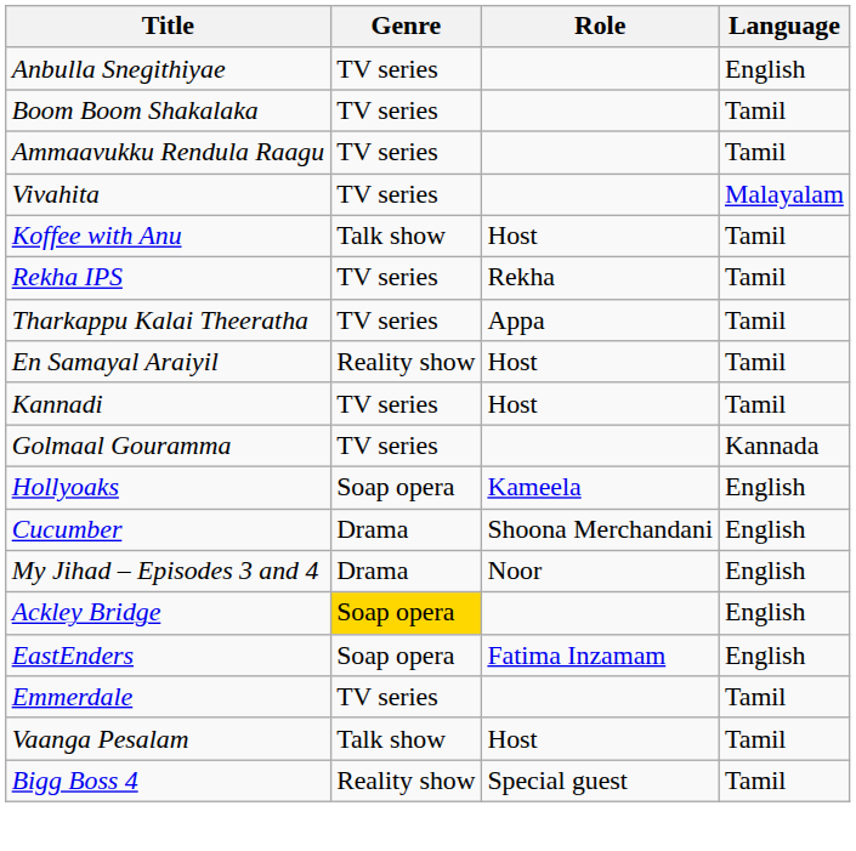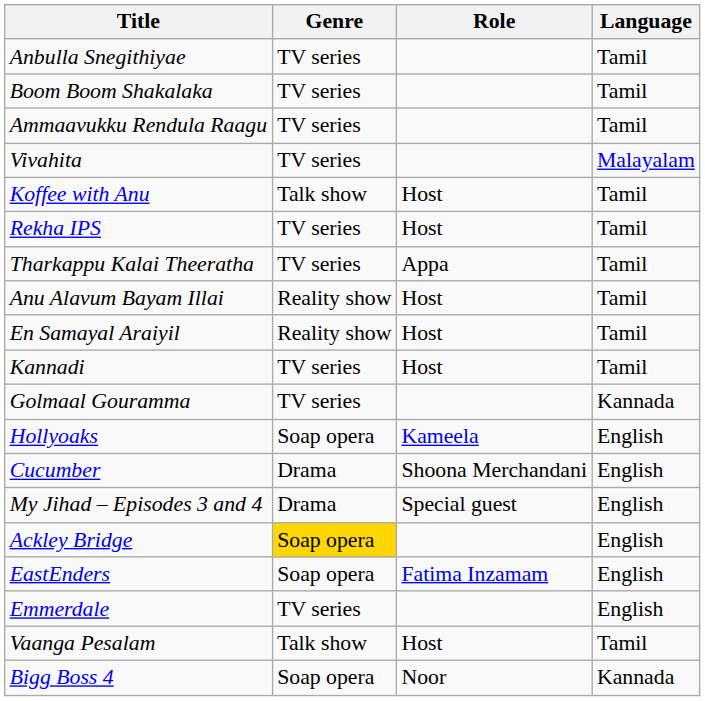 <table class="wikitable">
 <tr>
 <th>Title</th>
 <th>Genre</th>
 <th>Role</th>
 <th>Language</th>
 </tr>
 <tr>
 <td><em>Anbulla Snegithiyae</em></td>
 <td>TV series</td>
 <td></td>
-<td>English</td>
+<td>Tamil</td>
 </tr>
 <tr>
 <td><em>Boom Boom Shakalaka</em></td>
 <td>TV series</td>
 <td></td>
 <td>Tamil</td>
 </tr>
 <tr>
 <td><em>Ammaavukku Rendula Raagu</em></td>
 <td>TV series</td>
 <td></td>
 <td>Tamil</td>
 </tr>
 <tr>
 <td><em>Vivahita</em></td>
 <td>TV series</td>
 <td></td>
 <td><a href='#'>Malayalam</a></td>
 </tr>
 <tr>
 <td><em><a href='#'>Koffee with Anu</a></em></td>
 <td>Talk show</td>
 <td>Host</td>
 <td>Tamil</td>
 </tr>
 <tr>
 <td><em><a href='#'>Rekha IPS</a></em></td>
 <td>TV series</td>
-<td>Rekha</td>
+<td>Host</td>
 <td>Tamil</td>
 </tr>
 <tr>
 <td><em>Tharkappu Kalai Theeratha</em></td>
 <td>TV series</td>
 <td>Appa</td>
+<td>Tamil</td>
+</tr>
+<tr>
+<td><em>Anu Alavum Bayam Illai</em></td>
+<td>Reality show</td>
+<td>Host</td>
 <td>Tamil</td>
 </tr>
 <tr>
 <td><em>En Samayal Araiyil</em></td>
 <td>Reality show</td>
 <td>Host</td>
 <td>Tamil</td>
 </tr>
 <tr>
 <td><em>Kannadi</em></td>
 <td>TV series</td>
 <td>Host</td>
 <td>Tamil</td>
 </tr>
 <tr>
 <td><em>Golmaal Gouramma</em></td>
 <td>TV series</td>
 <td></td>
 <td>Kannada</td>
 </tr>
 <tr>
 <td><em><a href='#'>Hollyoaks</a></em></td>
 <td>Soap opera</td>
 <td><a href='#'>Kameela</a></td>
 <td>English</td>
 </tr>
 <tr>
 <td><em><a href='#'>Cucumber</a></em></td>
 <td>Drama</td>
 <td>Shoona Merchandani</td>
 <td>English</td>
 </tr>
 <tr>
 <td><em>My Jihad – Episodes 3 and 4</em></td>
 <td>Drama</td>
-<td>Noor</td>
+<td>Special guest</td>
 <td>English</td>
 </tr>
 <tr>
 <td><em><a href='#'>Ackley Bridge</a></em></td>
 <td style="background: gold;">Soap opera</td>
 <td></td>
 <td>English</td>
 </tr>
 <tr>
 <td><em><a href='#'>EastEnders</a></em></td>
 <td>Soap opera</td>
 <td><a href='#'>Fatima Inzamam</a></td>
 <td>English</td>
 </tr>
 <tr>
 <td><em><a href='#'>Emmerdale</a></em></td>
 <td>TV series</td>
 <td></td>
-<td>Tamil</td>
+<td>English</td>
 </tr>
 <tr>
 <td><em>Vaanga Pesalam</em></td>
 <td>Talk show</td>
 <td>Host</td>
 <td>Tamil</td>
 </tr>
 <tr>
 <td><em><a href='#'>Bigg Boss 4</a></em></td>
-<td>Reality show</td>
-<td>Special guest</td>
-<td>Tamil</td>
+<td>Soap opera</td>
+<td>Noor</td>
+<td>Kannada</td>
 </tr>
 </table>
